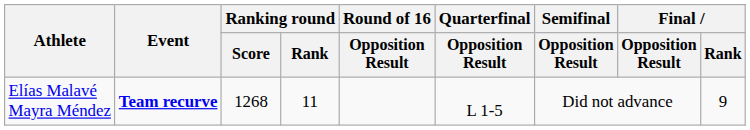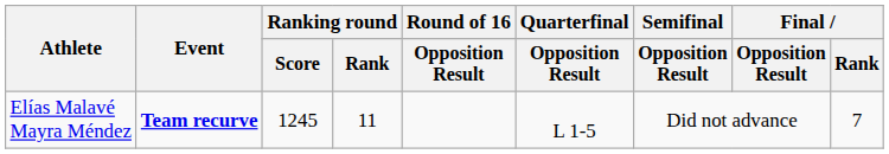 <table class=wikitable style=font-size:90%;text-align:center>
 <tr>
 <th rowspan=2>Athlete</th>
 <th rowspan=2>Event</th>
 <th colspan=2>Ranking round</th>
 <th>Round of 16</th>
 <th>Quarterfinal</th>
 <th>Semifinal</th>
 <th colspan=2>Final / </th>
 </tr>
 <tr style=font-size:95%>
 <th>Score</th>
 <th>Rank</th>
 <th>Opposition<br>Result</th>
 <th>Opposition<br>Result</th>
 <th>Opposition<br>Result</th>
 <th>Opposition<br>Result</th>
 <th>Rank</th>
 </tr>
 <tr>
 <td align=left><a href='#'>Elías Malavé</a><br><a href='#'>Mayra Méndez</a></td>
 <td align=left><strong><a href='#'>Team recurve</a></strong></td>
-<td>1268</td>
+<td>1245</td>
 <td>11</td>
 <td></td>
 <td><br>L 1-5</td>
 <td colspan=2>Did not advance</td>
-<td>9</td>
+<td>7</td>
 </tr>
 </table>
